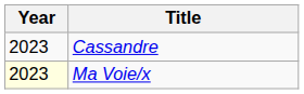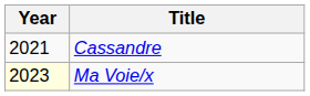 <table class="wikitable sortable">
 <tr>
 <th style="width:50px;">Year</th>
 <th style="width:200px;">Title</th>
 </tr>
 <tr>
-<td>2023</td>
+<td>2021</td>
 <td><em><a href='#'>Cassandre</a></em></td>
 </tr>
 <tr>
 <td style="background: lightyellow;">2023</td>
 <td><em><a href='#'>Ma Voie/x</a></em></td>
 </tr>
 </table>
